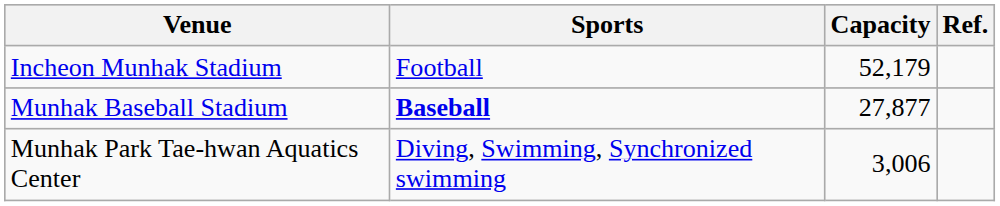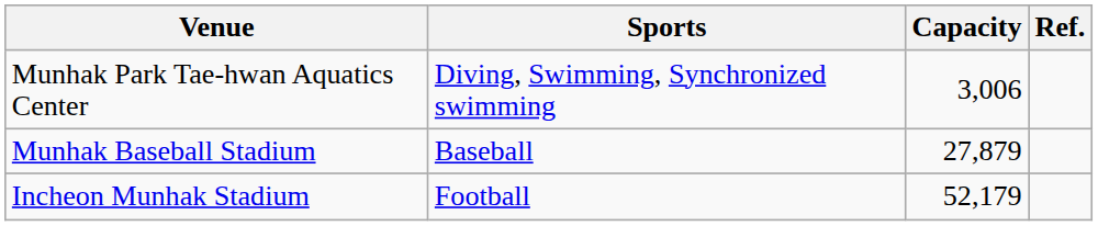 <table class=wikitable>
 <tr>
 <th>Venue</th>
 <th>Sports</th>
 <th>Capacity</th>
 <th>Ref.</th>
 </tr>
 <tr>
+<td>Munhak Park Tae-hwan Aquatics Center</td>
+<td><a href='#'>Diving</a>, <a href='#'>Swimming</a>, <a href='#'>Synchronized swimming</a></td>
+<td align=right>3,006</td>
+<td></td>
+</tr>
+<tr>
+<td><a href='#'>Munhak Baseball Stadium</a></td>
+<td><a href='#'>Baseball</a></td>
+<td align=right>27,879</td>
+<td></td>
+</tr>
+<tr>
 <td><a href='#'>Incheon Munhak Stadium</a></td>
 <td><a href='#'>Football</a></td>
 <td align=right>52,179</td>
 <td></td>
 </tr>
-<tr>
-<td><a href='#'>Munhak Baseball Stadium</a></td>
-<td><strong><a href='#'>Baseball</a></strong></td>
-<td align=right>27,877</td>
-<td></td>
-</tr>
-<tr>
-<td>Munhak Park Tae-hwan Aquatics Center</td>
-<td><a href='#'>Diving</a>, <a href='#'>Swimming</a>, <a href='#'>Synchronized swimming</a></td>
-<td align=right>3,006</td>
-<td></td>
-</tr>
 </table>
